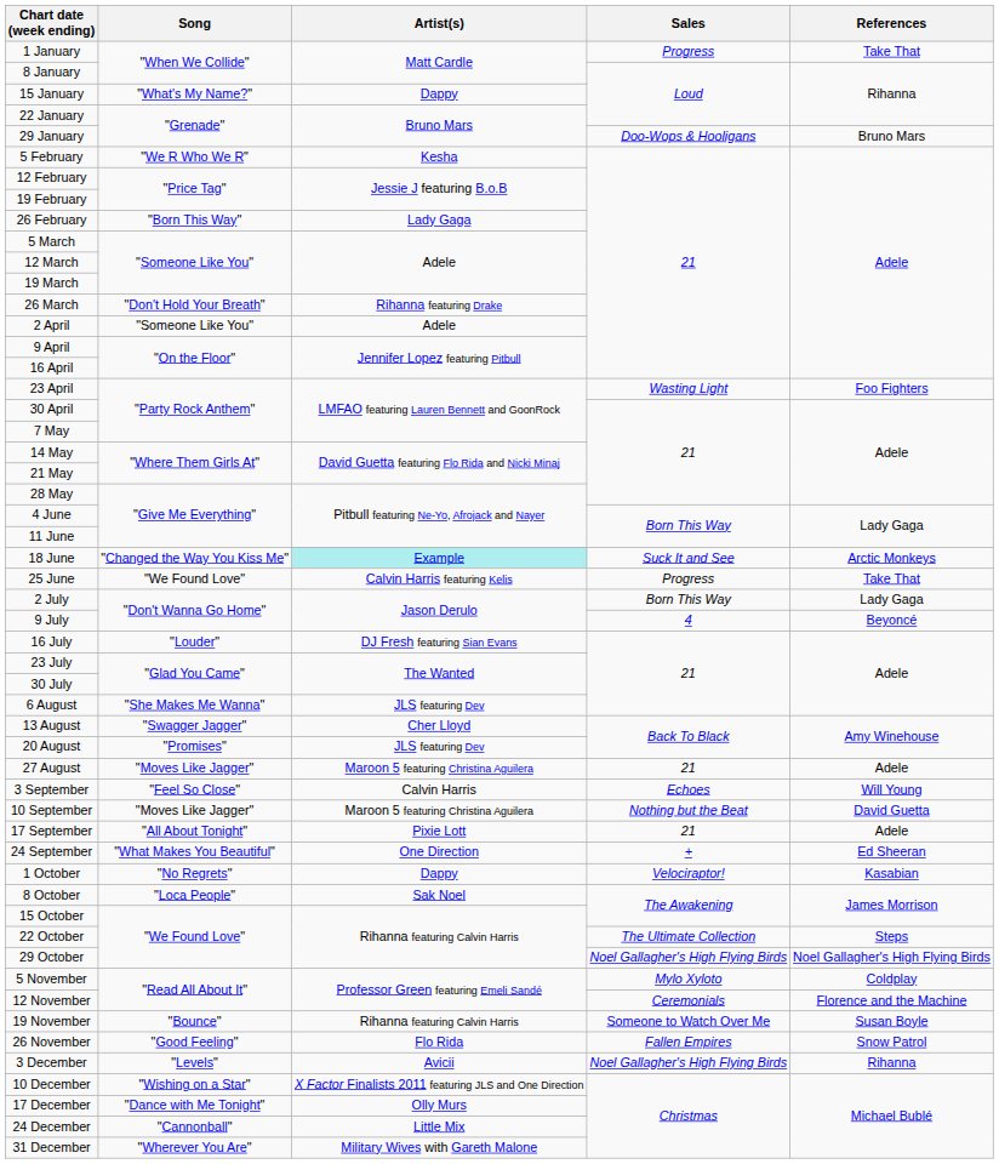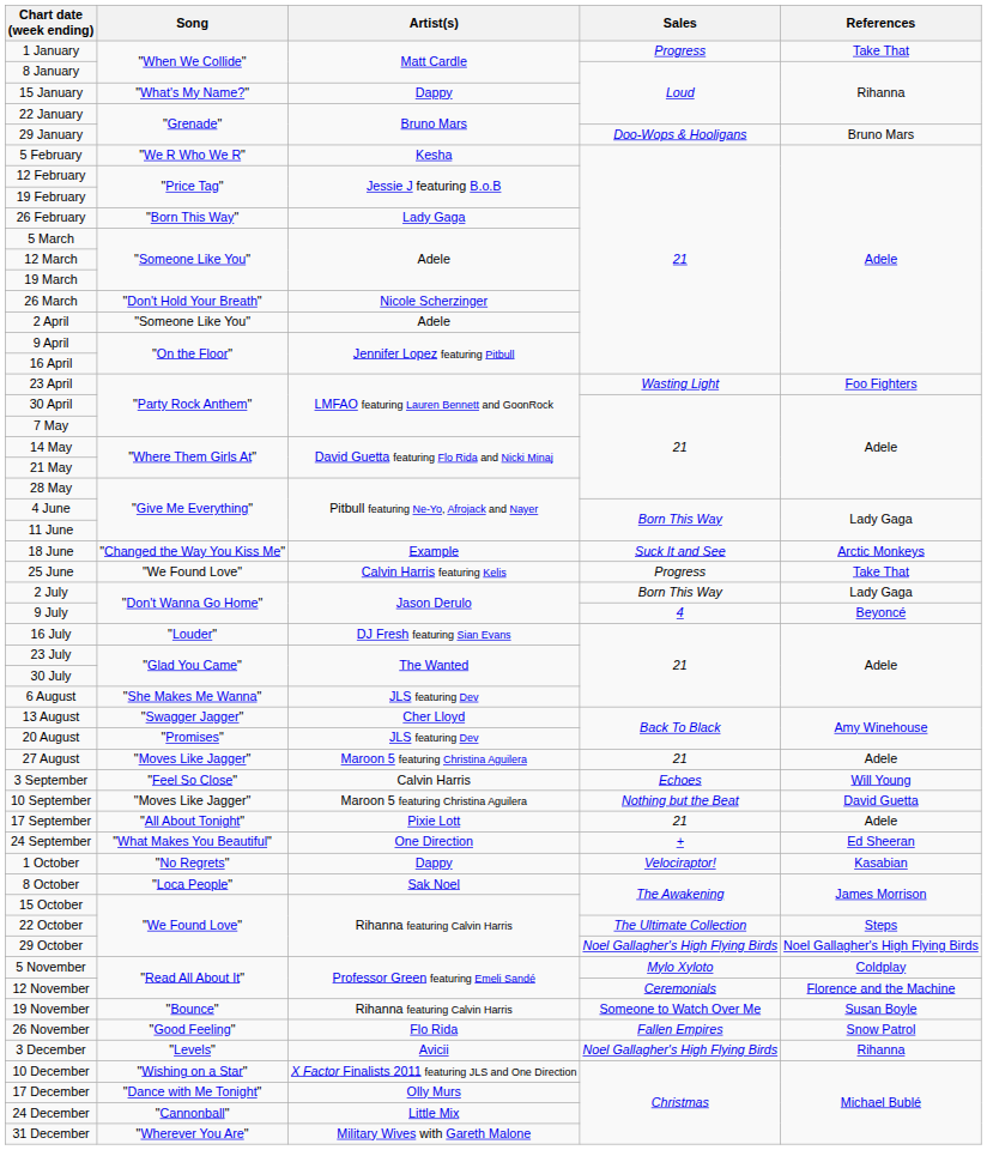 <table class="wikitable" style="font-size:97%; text-align:center;">
 <tr>
 <th>Chart date<br>(week ending)</th>
 <th>Song</th>
 <th>Artist(s)</th>
 <th>Sales</th>
 <th>References</th>
 </tr>
 <tr>
 <td>1 January</td>
 <td rowspan="2">"<a href='#'>When We Collide</a>"</td>
 <td rowspan="2"><a href='#'>Matt Cardle</a></td>
 <td><em><a href='#'>Progress</a></em></td>
 <td><a href='#'>Take That</a></td>
 </tr>
 <tr>
 <td>8 January</td>
 <td rowspan="3"><em><a href='#'>Loud</a></em></td>
 <td rowspan="3">Rihanna</td>
 </tr>
 <tr>
 <td>15 January</td>
 <td>"<a href='#'>What's My Name?</a>"</td>
 <td><a href='#'>Dappy</a></td>
 </tr>
 <tr>
 <td>22 January</td>
 <td rowspan="2">"<a href='#'>Grenade</a>"</td>
 <td rowspan="2"><a href='#'>Bruno Mars</a></td>
 </tr>
 <tr>
 <td>29 January</td>
 <td><em><a href='#'>Doo-Wops & Hooligans</a></em></td>
 <td>Bruno Mars</td>
 </tr>
 <tr>
 <td>5 February</td>
 <td>"<a href='#'>We R Who We R</a>"</td>
 <td><a href='#'>Kesha</a></td>
 <td rowspan="11"><em><a href='#'>21</a></em></td>
 <td rowspan="11"><a href='#'>Adele</a></td>
 </tr>
 <tr>
 <td>12 February</td>
 <td rowspan="2">"<a href='#'>Price Tag</a>"</td>
 <td rowspan="2"><a href='#'>Jessie J</a>  featuring <a href='#'>B.o.B</a></td>
 </tr>
 <tr>
 <td>19 February</td>
 </tr>
 <tr>
 <td>26 February</td>
 <td>"<a href='#'>Born This Way</a>"</td>
 <td><a href='#'>Lady Gaga</a></td>
 </tr>
 <tr>
 <td>5 March</td>
 <td rowspan="3">"<a href='#'>Someone Like You</a>"</td>
 <td rowspan="3">Adele</td>
 </tr>
 <tr>
 <td>12 March</td>
 </tr>
 <tr>
 <td>19 March</td>
 </tr>
 <tr>
 <td>26 March</td>
 <td>"<a href='#'>Don't Hold Your Breath</a>"</td>
-<td><a href='#'>Rihanna</a> <small> featuring <a href='#'>Drake</a> </small></td>
+<td><a href='#'>Nicole Scherzinger</a></td>
 </tr>
 <tr>
 <td>2 April</td>
 <td>"Someone Like You"</td>
 <td>Adele</td>
 </tr>
 <tr>
 <td>9 April</td>
 <td rowspan="2">"<a href='#'>On the Floor</a>"</td>
 <td rowspan="2"><a href='#'>Jennifer Lopez</a> <small> featuring <a href='#'>Pitbull</a> </small></td>
 </tr>
 <tr>
 <td>16 April</td>
 </tr>
 <tr>
 <td>23 April</td>
 <td rowspan="3">"<a href='#'>Party Rock Anthem</a>"</td>
 <td rowspan="3"><a href='#'>LMFAO</a> <small> featuring <a href='#'>Lauren Bennett</a> and GoonRock </small></td>
 <td><em><a href='#'>Wasting Light</a></em></td>
 <td><a href='#'>Foo Fighters</a></td>
 </tr>
 <tr>
 <td>30 April</td>
 <td rowspan="5"><em>21</em></td>
 <td rowspan="5">Adele</td>
 </tr>
 <tr>
 <td>7 May</td>
 </tr>
 <tr>
 <td>14 May</td>
 <td rowspan="2">"<a href='#'>Where Them Girls At</a>"</td>
 <td rowspan="2"><a href='#'>David Guetta</a> <small> featuring <a href='#'>Flo Rida</a> and <a href='#'>Nicki Minaj</a></small></td>
 </tr>
 <tr>
 <td>21 May</td>
 </tr>
 <tr>
 <td>28 May</td>
 <td rowspan="3">"<a href='#'>Give Me Everything</a>"</td>
 <td rowspan="3">Pitbull <small> featuring <a href='#'>Ne-Yo</a>, <a href='#'>Afrojack</a> and <a href='#'>Nayer</a> </small></td>
 </tr>
 <tr>
 <td>4 June</td>
 <td rowspan="2"><em><a href='#'>Born This Way</a></em></td>
 <td rowspan="2">Lady Gaga</td>
 </tr>
 <tr>
 <td>11 June</td>
 </tr>
 <tr>
 <td>18 June</td>
 <td>"<a href='#'>Changed the Way You Kiss Me</a>"</td>
-<td style="background: paleturquoise;"><a href='#'>Example</a></td>
+<td><a href='#'>Example</a></td>
 <td><em><a href='#'>Suck It and See</a></em></td>
 <td><a href='#'>Arctic Monkeys</a></td>
 </tr>
 <tr>
 <td>25 June</td>
 <td>"We Found Love"</td>
 <td><a href='#'>Calvin Harris</a> <small> featuring <a href='#'>Kelis</a></small></td>
 <td><em>Progress</em></td>
 <td><a href='#'>Take That</a></td>
 </tr>
 <tr>
 <td>2 July</td>
 <td rowspan="2">"<a href='#'>Don't Wanna Go Home</a>"</td>
 <td rowspan="2"><a href='#'>Jason Derulo</a></td>
 <td><em>Born This Way</em></td>
 <td>Lady Gaga</td>
 </tr>
 <tr>
 <td>9 July</td>
 <td><em><a href='#'>4</a></em></td>
 <td><a href='#'>Beyoncé</a></td>
 </tr>
 <tr>
 <td>16 July</td>
 <td>"<a href='#'>Louder</a>"</td>
 <td><a href='#'>DJ Fresh</a> <small> featuring <a href='#'>Sian Evans</a> </small></td>
 <td rowspan="4"><em>21</em></td>
 <td rowspan="4">Adele</td>
 </tr>
 <tr>
 <td>23 July</td>
 <td rowspan="2">"<a href='#'>Glad You Came</a>"</td>
 <td rowspan="2"><a href='#'>The Wanted</a></td>
 </tr>
 <tr>
 <td>30 July</td>
 </tr>
 <tr>
 <td>6 August</td>
 <td>"<a href='#'>She Makes Me Wanna</a>"</td>
 <td><a href='#'>JLS</a> <small> featuring <a href='#'>Dev</a> </small></td>
 </tr>
 <tr>
 <td>13 August</td>
 <td>"<a href='#'>Swagger Jagger</a>"</td>
 <td><a href='#'>Cher Lloyd</a></td>
 <td rowspan="2"><em><a href='#'>Back To Black</a></em></td>
 <td rowspan="2"><a href='#'>Amy Winehouse</a></td>
 </tr>
 <tr>
 <td>20 August</td>
 <td>"<a href='#'>Promises</a>"</td>
 <td><a href='#'>JLS</a> <small> featuring <a href='#'>Dev</a> </small></td>
 </tr>
 <tr>
 <td>27 August</td>
 <td>"<a href='#'>Moves Like Jagger</a>"</td>
 <td><a href='#'>Maroon 5</a> <small> featuring <a href='#'>Christina Aguilera</a> </small></td>
 <td><em>21</em></td>
 <td>Adele</td>
 </tr>
 <tr>
 <td>3 September</td>
 <td>"<a href='#'>Feel So Close</a>"</td>
 <td>Calvin Harris</td>
 <td><em><a href='#'>Echoes</a></em></td>
 <td><a href='#'>Will Young</a></td>
 </tr>
 <tr>
 <td>10 September</td>
 <td>"Moves Like Jagger"</td>
 <td>Maroon 5 <small> featuring Christina Aguilera </small></td>
 <td><em><a href='#'>Nothing but the Beat</a></em></td>
 <td><a href='#'>David Guetta</a></td>
 </tr>
 <tr>
 <td>17 September</td>
 <td>"<a href='#'>All About Tonight</a>"</td>
 <td><a href='#'>Pixie Lott</a></td>
 <td><em>21</em></td>
 <td>Adele</td>
 </tr>
 <tr>
 <td>24 September</td>
 <td>"<a href='#'>What Makes You Beautiful</a>"</td>
 <td><a href='#'>One Direction</a></td>
 <td><em><a href='#'>+</a></em></td>
 <td><a href='#'>Ed Sheeran</a></td>
 </tr>
 <tr>
 <td>1 October</td>
 <td>"<a href='#'>No Regrets</a>"</td>
 <td><a href='#'>Dappy</a></td>
 <td><em><a href='#'>Velociraptor!</a></em></td>
 <td><a href='#'>Kasabian</a></td>
 </tr>
 <tr>
 <td>8 October</td>
 <td>"<a href='#'>Loca People</a>"</td>
 <td><a href='#'>Sak Noel</a></td>
 <td rowspan="2"><em><a href='#'>The Awakening</a></em></td>
 <td rowspan="2"><a href='#'>James Morrison</a></td>
 </tr>
 <tr>
 <td>15 October</td>
 <td rowspan="3">"<a href='#'>We Found Love</a>"</td>
 <td rowspan="3">Rihanna <small> featuring Calvin Harris </small></td>
 </tr>
 <tr>
 <td>22 October</td>
 <td><em><a href='#'>The Ultimate Collection</a></em></td>
 <td><a href='#'>Steps</a></td>
 </tr>
 <tr>
 <td>29 October</td>
 <td><em><a href='#'>Noel Gallagher's High Flying Birds</a></em></td>
 <td><a href='#'>Noel Gallagher's High Flying Birds</a></td>
 </tr>
 <tr>
 <td>5 November</td>
 <td rowspan="2">"<a href='#'>Read All About It</a>"</td>
 <td rowspan="2"><a href='#'>Professor Green</a> <small> featuring <a href='#'>Emeli Sandé</a> </small></td>
 <td><em><a href='#'>Mylo Xyloto</a></em></td>
 <td><a href='#'>Coldplay</a></td>
 </tr>
 <tr>
 <td>12 November</td>
 <td><em><a href='#'>Ceremonials</a></em></td>
 <td><a href='#'>Florence and the Machine</a></td>
 </tr>
 <tr>
 <td>19 November</td>
 <td>"<a href='#'>Bounce</a>"</td>
 <td>Rihanna <small> featuring Calvin Harris </small></td>
 <td><a href='#'>Someone to Watch Over Me</a></td>
 <td><a href='#'>Susan Boyle</a></td>
 </tr>
 <tr>
 <td>26 November</td>
 <td>"<a href='#'>Good Feeling</a>"</td>
 <td><a href='#'>Flo Rida</a></td>
 <td><em><a href='#'>Fallen Empires</a></em></td>
 <td><a href='#'>Snow Patrol</a></td>
 </tr>
 <tr>
 <td>3 December</td>
 <td>"<a href='#'>Levels</a>"</td>
 <td><a href='#'>Avicii</a></td>
 <td><em><a href='#'>Noel Gallagher's High Flying Birds</a></em></td>
 <td><a href='#'>Rihanna</a></td>
 </tr>
 <tr>
 <td>10 December</td>
 <td>"<a href='#'>Wishing on a Star</a>"</td>
 <td><a href='#'><em>X Factor</em> Finalists 2011</a> <small> featuring JLS and One Direction </small></td>
 <td rowspan="4"><em><a href='#'>Christmas</a></em></td>
 <td rowspan="4"><a href='#'>Michael Bublé</a></td>
 </tr>
 <tr>
 <td>17 December</td>
 <td>"<a href='#'>Dance with Me Tonight</a>"</td>
 <td><a href='#'>Olly Murs</a></td>
 </tr>
 <tr>
 <td>24 December</td>
 <td>"<a href='#'>Cannonball</a>"</td>
 <td><a href='#'>Little Mix</a></td>
 </tr>
 <tr>
 <td>31 December</td>
 <td>"<a href='#'>Wherever You Are</a>"</td>
 <td><a href='#'>Military Wives</a> with <a href='#'>Gareth Malone</a></td>
 </tr>
 </table>
